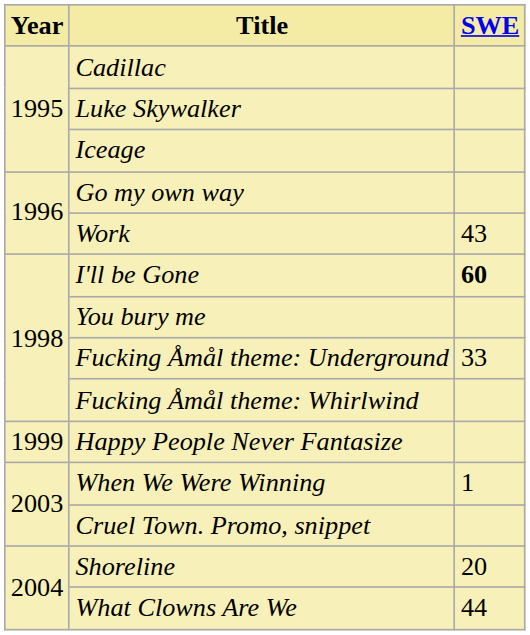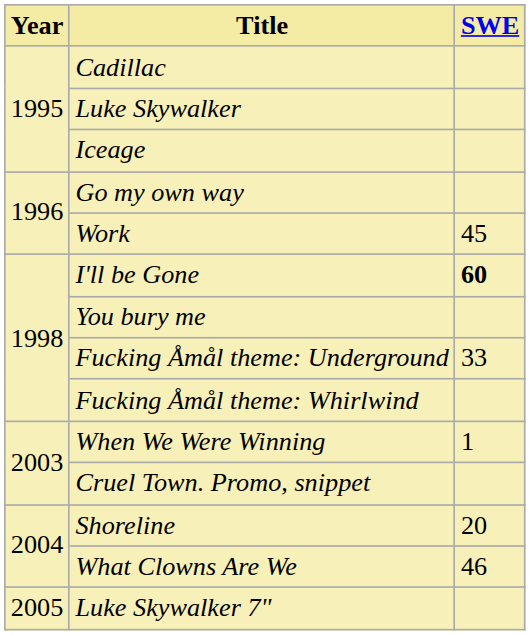 <table class="wikitable" style="background: #f7f1b9">
 <tr>
 <th style="background: #f4eca5">Year</th>
 <th style="background: #f4eca5">Title</th>
 <th style="background: #f4eca5"><a href='#'>SWE</a></th>
 </tr>
 <tr>
 <td rowspan="3">1995</td>
 <td><em>Cadillac</em></td>
 <td></td>
 </tr>
 <tr>
 <td><em>Luke Skywalker</em></td>
 <td></td>
 </tr>
 <tr>
 <td><em>Iceage</em></td>
 <td></td>
 </tr>
 <tr>
 <td rowspan="2">1996</td>
 <td><em>Go my own way</em></td>
 <td></td>
 </tr>
 <tr>
 <td><em>Work</em></td>
-<td>43</td>
+<td>45</td>
 </tr>
 <tr>
 <td rowspan="4">1998</td>
 <td><em>I'll be Gone</em></td>
 <td><strong>60</strong></td>
 </tr>
 <tr>
 <td><em>You bury me</em></td>
 <td></td>
 </tr>
 <tr>
 <td><em>Fucking Åmål theme: Underground</em></td>
 <td>33</td>
 </tr>
 <tr>
 <td><em>Fucking Åmål theme: Whirlwind</em></td>
 <td></td>
 </tr>
 <tr>
-<td>1999</td>
-<td><em>Happy People Never Fantasize</em></td>
-<td></td>
-</tr>
-<tr>
 <td rowspan="2">2003</td>
 <td><em>When We Were Winning</em></td>
 <td>1</td>
 </tr>
 <tr>
 <td><em>Cruel Town. Promo, snippet</em></td>
 <td></td>
 </tr>
 <tr>
 <td rowspan="2">2004</td>
 <td><em>Shoreline</em></td>
 <td>20</td>
 </tr>
 <tr>
 <td><em>What Clowns Are We</em></td>
-<td>44</td>
+<td>46</td>
+</tr>
+<tr>
+<td>2005</td>
+<td><em>Luke Skywalker 7"</em></td>
+<td></td>
 </tr>
 </table>
